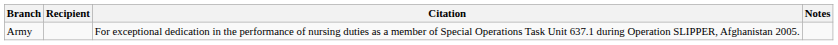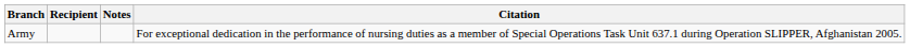 <table class="wikitable" style="font-size:95%;">
 <tr>
 <th>Branch</th>
 <th>Recipient</th>
+<th>Notes</th>
 <th>Citation</th>
-<th>Notes</th>
 </tr>
 <tr>
 <td>Army</td>
 <td></td>
+<td></td>
 <td>For exceptional dedication in the performance of nursing duties as a member of Special Operations Task Unit 637.1 during Operation SLIPPER, Afghanistan 2005.</td>
-<td></td>
 </tr>
 </table>
